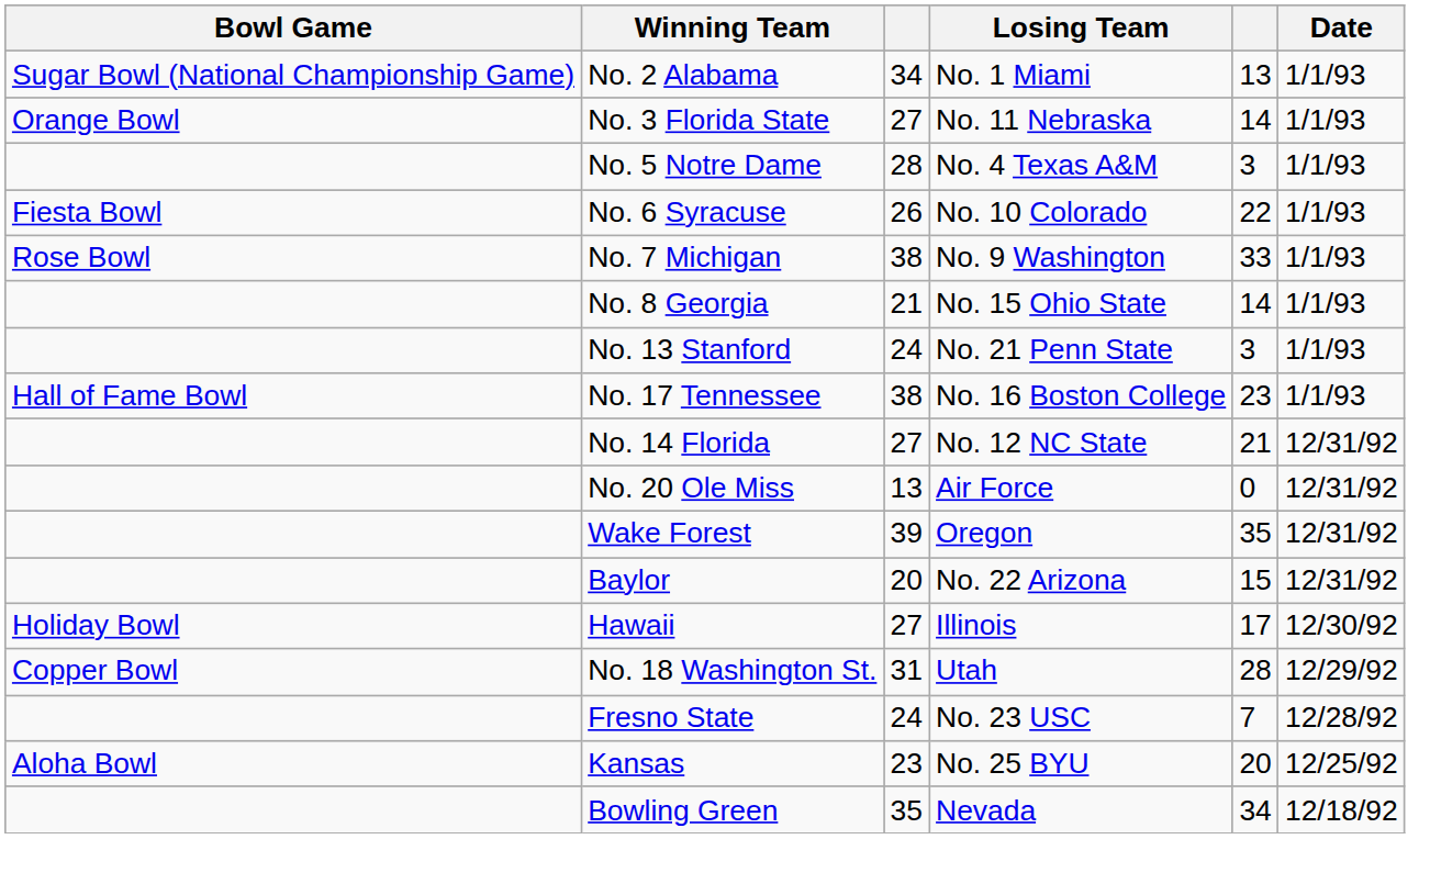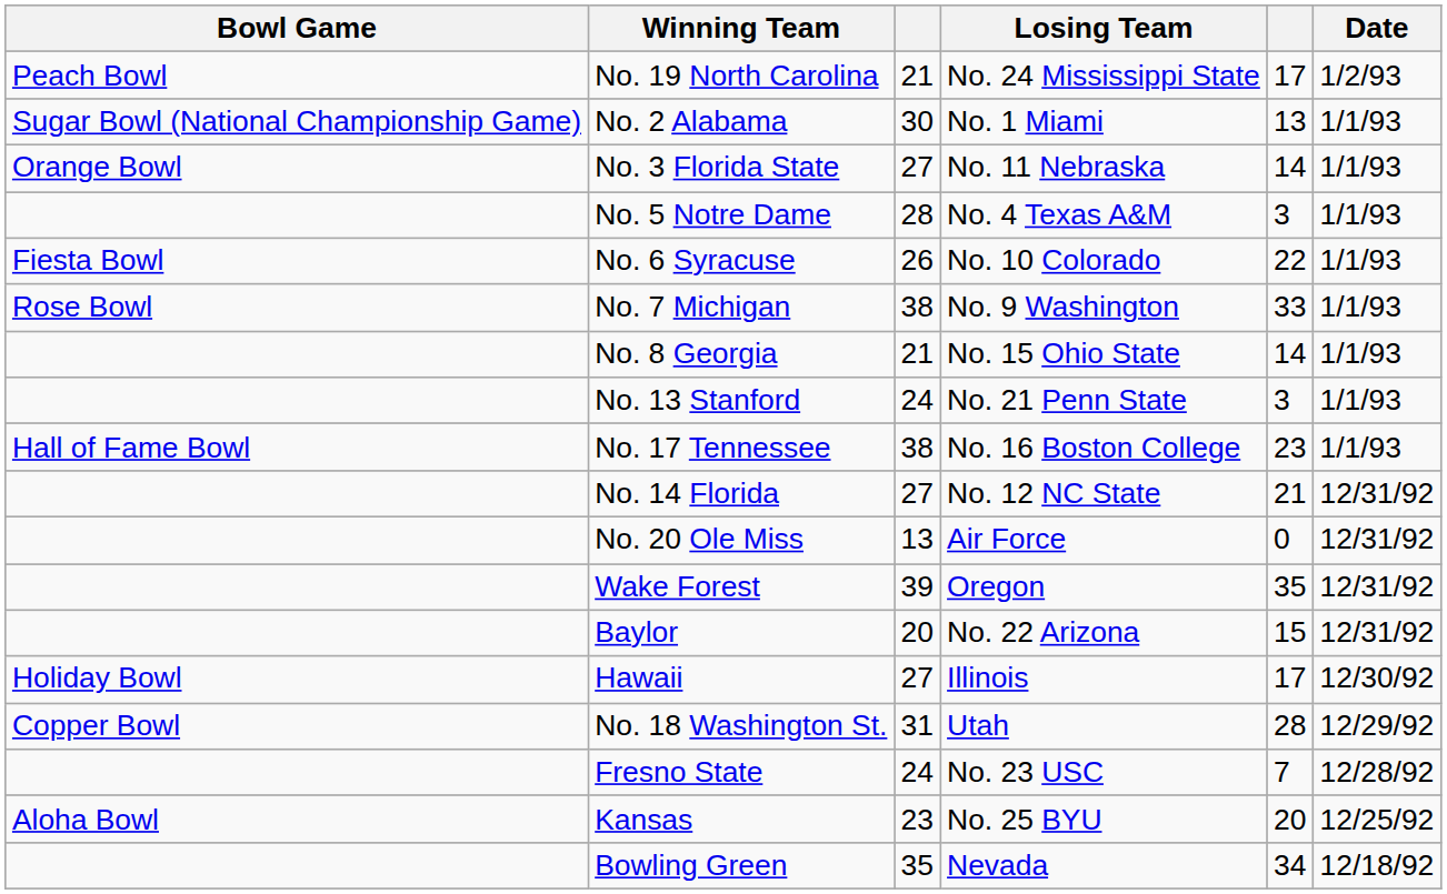 <table class="wikitable">
 <tr>
 <th>Bowl Game</th>
 <th>Winning Team</th>
 <th></th>
 <th>Losing Team</th>
 <th></th>
 <th>Date</th>
 </tr>
 <tr>
+<td><a href='#'>Peach Bowl</a></td>
+<td>No. 19 <a href='#'>North Carolina</a></td>
+<td>21</td>
+<td>No. 24 <a href='#'>Mississippi State</a></td>
+<td>17</td>
+<td>1/2/93</td>
+</tr>
+<tr>
 <td><a href='#'>Sugar Bowl (National Championship Game)</a></td>
 <td>No. 2 <a href='#'>Alabama</a></td>
-<td>34</td>
+<td>30</td>
 <td>No. 1 <a href='#'>Miami</a></td>
 <td>13</td>
 <td>1/1/93</td>
 </tr>
 <tr>
 <td><a href='#'>Orange Bowl</a></td>
 <td>No. 3 <a href='#'>Florida State</a></td>
 <td>27</td>
 <td>No. 11 <a href='#'>Nebraska</a></td>
 <td>14</td>
 <td>1/1/93</td>
 </tr>
 <tr>
 <td></td>
 <td>No. 5 <a href='#'>Notre Dame</a></td>
 <td>28</td>
 <td>No. 4 <a href='#'>Texas A&M</a></td>
 <td>3</td>
 <td>1/1/93</td>
 </tr>
 <tr>
 <td><a href='#'>Fiesta Bowl</a></td>
 <td>No. 6 <a href='#'>Syracuse</a></td>
 <td>26</td>
 <td>No. 10 <a href='#'>Colorado</a></td>
 <td>22</td>
 <td>1/1/93</td>
 </tr>
 <tr>
 <td><a href='#'>Rose Bowl</a></td>
 <td>No. 7 <a href='#'>Michigan</a></td>
 <td>38</td>
 <td>No. 9 <a href='#'>Washington</a></td>
 <td>33</td>
 <td>1/1/93</td>
 </tr>
 <tr>
 <td></td>
 <td>No. 8 <a href='#'>Georgia</a></td>
 <td>21</td>
 <td>No. 15 <a href='#'>Ohio State</a></td>
 <td>14</td>
 <td>1/1/93</td>
 </tr>
 <tr>
 <td></td>
 <td>No. 13 <a href='#'>Stanford</a></td>
 <td>24</td>
 <td>No. 21 <a href='#'>Penn State</a></td>
 <td>3</td>
 <td>1/1/93</td>
 </tr>
 <tr>
 <td><a href='#'>Hall of Fame Bowl</a></td>
 <td>No. 17 <a href='#'>Tennessee</a></td>
 <td>38</td>
 <td>No. 16 <a href='#'>Boston College</a></td>
 <td>23</td>
 <td>1/1/93</td>
 </tr>
 <tr>
 <td></td>
 <td>No. 14 <a href='#'>Florida</a></td>
 <td>27</td>
 <td>No. 12 <a href='#'>NC State</a></td>
 <td>21</td>
 <td>12/31/92</td>
 </tr>
 <tr>
 <td></td>
 <td>No. 20 <a href='#'>Ole Miss</a></td>
 <td>13</td>
 <td><a href='#'>Air Force</a></td>
 <td>0</td>
 <td>12/31/92</td>
 </tr>
 <tr>
 <td></td>
 <td><a href='#'>Wake Forest</a></td>
 <td>39</td>
 <td><a href='#'>Oregon</a></td>
 <td>35</td>
 <td>12/31/92</td>
 </tr>
 <tr>
 <td></td>
 <td><a href='#'>Baylor</a></td>
 <td>20</td>
 <td>No. 22 <a href='#'>Arizona</a></td>
 <td>15</td>
 <td>12/31/92</td>
 </tr>
 <tr>
 <td><a href='#'>Holiday Bowl</a></td>
 <td><a href='#'>Hawaii</a></td>
 <td>27</td>
 <td><a href='#'>Illinois</a></td>
 <td>17</td>
 <td>12/30/92</td>
 </tr>
 <tr>
 <td><a href='#'>Copper Bowl</a></td>
 <td>No. 18 <a href='#'>Washington St.</a></td>
 <td>31</td>
 <td><a href='#'>Utah</a></td>
 <td>28</td>
 <td>12/29/92</td>
 </tr>
 <tr>
 <td></td>
 <td><a href='#'>Fresno State</a></td>
 <td>24</td>
 <td>No. 23 <a href='#'>USC</a></td>
 <td>7</td>
 <td>12/28/92</td>
 </tr>
 <tr>
 <td><a href='#'>Aloha Bowl</a></td>
 <td><a href='#'>Kansas</a></td>
 <td>23</td>
 <td>No. 25 <a href='#'>BYU</a></td>
 <td>20</td>
 <td>12/25/92</td>
 </tr>
 <tr>
 <td></td>
 <td><a href='#'>Bowling Green</a></td>
 <td>35</td>
 <td><a href='#'>Nevada</a></td>
 <td>34</td>
 <td>12/18/92</td>
 </tr>
 </table>
